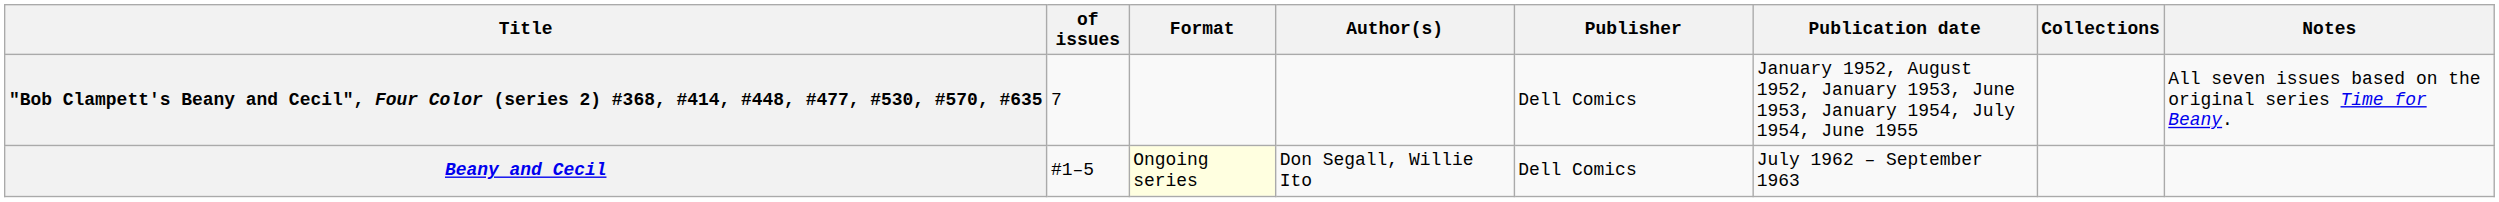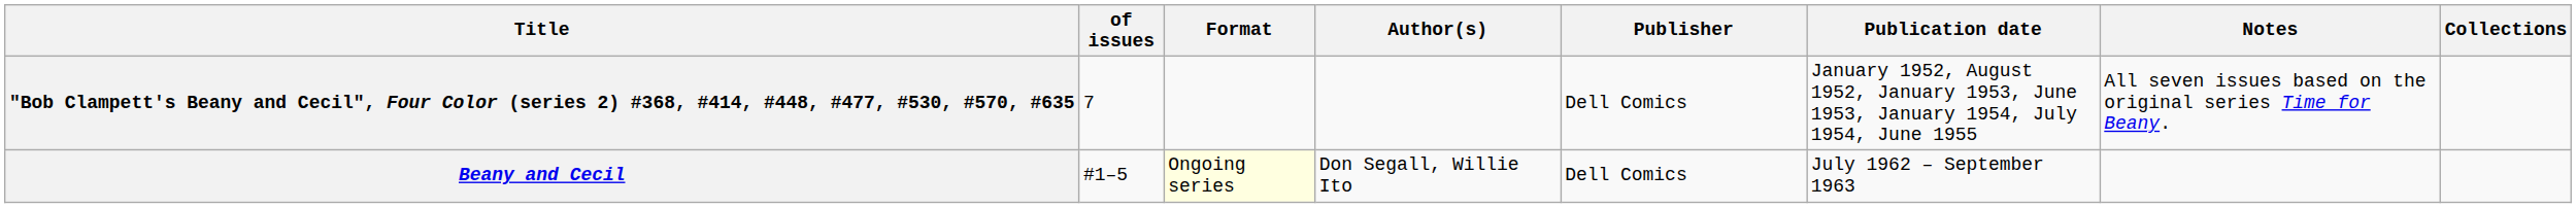 <table class="wikitable">
 <tr>
 <th>Title</th>
 <th style="width:40pt"> of issues</th>
 <th style="width:75pt">Format</th>
 <th style="width:125pt">Author(s)</th>
 <th style="width:125pt">Publisher</th>
 <th style="width:150pt">Publication date</th>
+<th style="width:175pt">Notes</th>
 <th>Collections</th>
-<th style="width:175pt">Notes</th>
 </tr>
 <tr>
 <th>"Bob Clampett's Beany and Cecil", <em>Four Color</em> (series 2) #368, #414, #448, #477, #530, #570, #635</th>
 <td>7</td>
 <td></td>
 <td></td>
 <td>Dell Comics</td>
 <td>January 1952, August 1952, January 1953, June 1953, January 1954, July 1954, June 1955</td>
+<td>All seven issues based on the original series <em><a href='#'>Time for Beany</a></em>.</td>
 <td></td>
-<td>All seven issues based on the original series <em><a href='#'>Time for Beany</a></em>.</td>
 </tr>
 <tr>
 <th><em><a href='#'>Beany and Cecil</a></em></th>
 <td>#1–5</td>
 <td style="background: lightyellow;">Ongoing series</td>
 <td>Don Segall, Willie Ito</td>
 <td>Dell Comics</td>
 <td>July 1962 – September 1963</td>
 <td></td>
 <td></td>
 </tr>
 </table>
